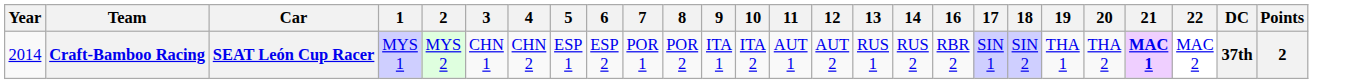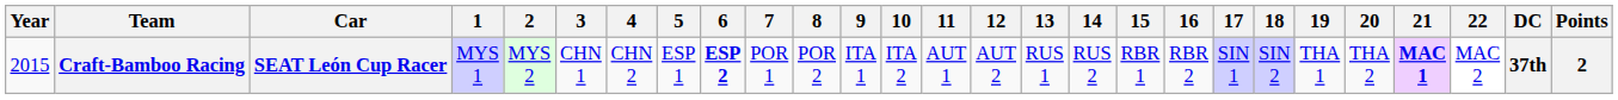 <table class="wikitable" style="text-align:center; font-size:85%">
 <tr>
 <th>Year</th>
 <th>Team</th>
 <th>Car</th>
 <th>1</th>
 <th>2</th>
 <th>3</th>
 <th>4</th>
 <th>5</th>
 <th>6</th>
 <th>7</th>
 <th>8</th>
 <th>9</th>
 <th>10</th>
 <th>11</th>
 <th>12</th>
 <th>13</th>
 <th>14</th>
+<th>15</th>
 <th>16</th>
 <th>17</th>
 <th>18</th>
 <th>19</th>
 <th>20</th>
 <th>21</th>
 <th>22</th>
 <th>DC</th>
 <th>Points</th>
 </tr>
 <tr>
-<td><a href='#'>2014</a></td>
+<td><a href='#'>2015</a></td>
 <th><a href='#'>Craft-Bamboo Racing</a></th>
 <th><a href='#'>SEAT León Cup Racer</a></th>
 <td style="background:#CFCFFF;"><a href='#'>MYS<br>1</a><br></td>
 <td style="background:#DFFFDF;"><a href='#'>MYS<br>2</a><br></td>
 <td style="background:#;"><a href='#'>CHN<br>1</a></td>
 <td style="background:#;"><a href='#'>CHN<br>2</a></td>
 <td style="background:#;"><a href='#'>ESP<br>1</a></td>
-<td style="background:#;"><a href='#'>ESP<br>2</a></td>
+<td style="background:#;"><strong><a href='#'>ESP<br>2</a></strong></td>
 <td style="background:#;"><a href='#'>POR<br>1</a></td>
 <td style="background:#;"><a href='#'>POR<br>2</a></td>
 <td style="background:#;"><a href='#'>ITA<br>1</a></td>
 <td style="background:#;"><a href='#'>ITA<br>2</a></td>
 <td style="background:#;"><a href='#'>AUT<br>1</a></td>
 <td style="background:#;"><a href='#'>AUT<br>2</a></td>
 <td style="background:#;"><a href='#'>RUS<br>1</a></td>
 <td style="background:#;"><a href='#'>RUS<br>2</a></td>
+<td style="background:#;"><a href='#'>RBR<br>1</a></td>
 <td style="background:#;"><a href='#'>RBR<br>2</a></td>
 <td style="background:#CFCFFF;"><a href='#'>SIN<br>1</a><br></td>
 <td style="background:#CFCFFF;"><a href='#'>SIN<br>2</a><br></td>
 <td style="background:#;"><a href='#'>THA<br>1</a></td>
 <td style="background:#;"><a href='#'>THA<br>2</a></td>
 <td style="background:#EFCFFF;"><strong><a href='#'>MAC<br>1</a><br></strong></td>
 <td style="background:#FFFFFF;"><a href='#'>MAC<br>2</a><br></td>
 <th>37th</th>
 <th>2</th>
 </tr>
 </table>
